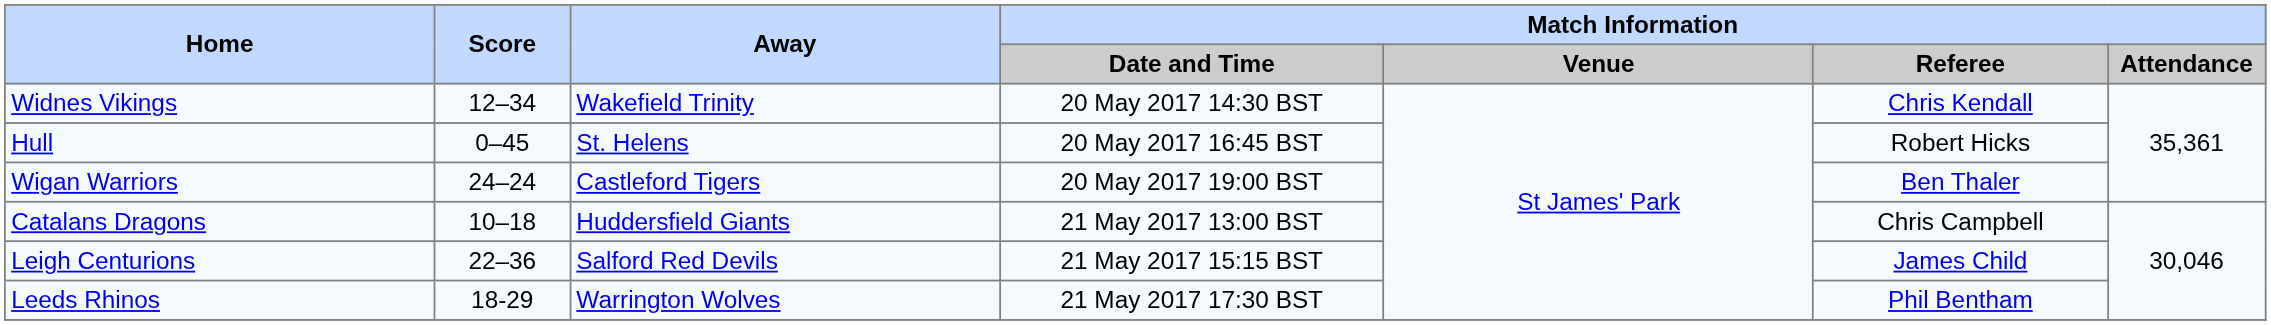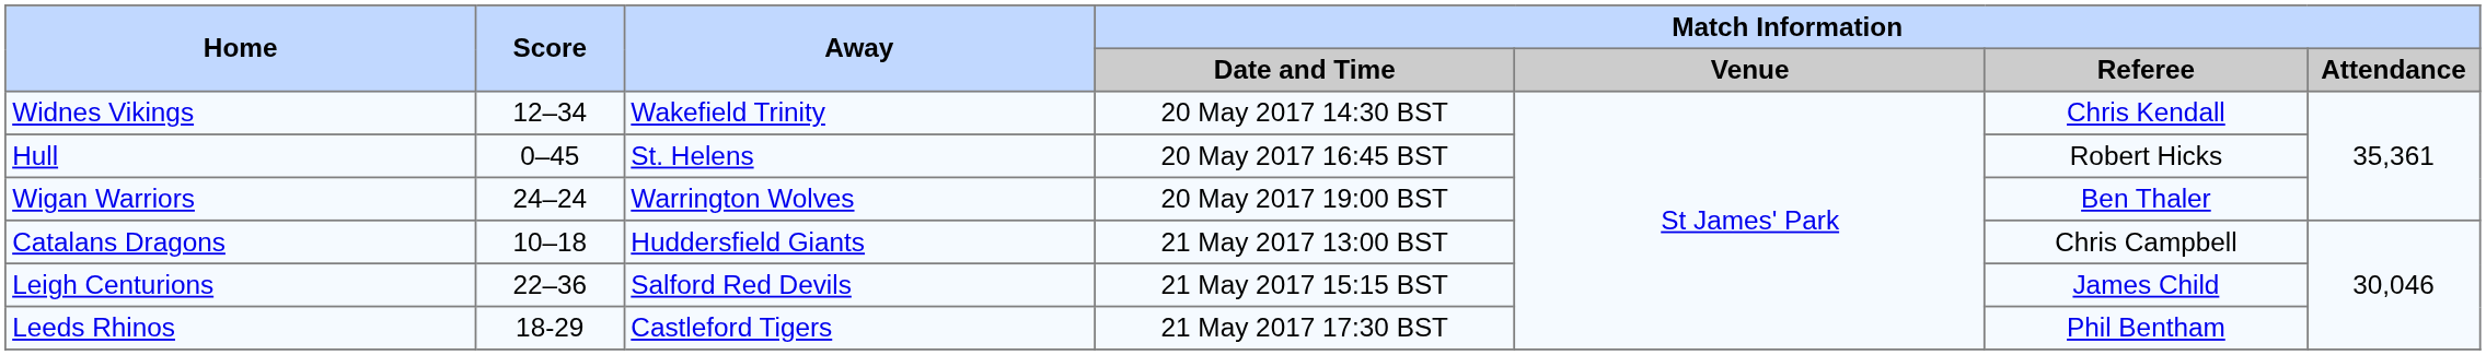 <table border=1 style="border-collapse:collapse; font-size:85%; text-align:center;" cellpadding=3 cellspacing=0 width=100%>
 <tr bgcolor=#C1D8FF>
 <th rowspan=2 width=19%>Home</th>
 <th rowspan=2 width=6%>Score</th>
 <th rowspan=2 width=19%>Away</th>
 <th colspan=6>Match Information</th>
 </tr>
 <tr bgcolor=#CCCCCC>
 <th width=17%>Date and Time</th>
 <th width=19%>Venue</th>
 <th width=13%>Referee</th>
 <th width=7%>Attendance</th>
 </tr>
 <tr bgcolor=#F5FAFF>
 <td align=left> <a href='#'>Widnes Vikings</a></td>
 <td>12–34</td>
 <td align=left> <a href='#'>Wakefield Trinity</a></td>
 <td>20 May 2017 14:30 BST</td>
 <td rowspan=6><a href='#'>St James' Park</a></td>
 <td><a href='#'>Chris Kendall</a></td>
 <td rowspan=3>35,361</td>
 </tr>
 <tr bgcolor=#F5FAFF>
 <td align=left> <a href='#'>Hull</a></td>
 <td>0–45</td>
 <td align=left> <a href='#'>St. Helens</a></td>
 <td>20 May 2017 16:45 BST</td>
 <td>Robert Hicks</td>
 </tr>
 <tr bgcolor=#F5FAFF>
 <td align=left> <a href='#'>Wigan Warriors</a></td>
 <td>24–24</td>
-<td align=left> <a href='#'>Castleford Tigers</a></td>
+<td align=left> <a href='#'>Warrington Wolves</a></td>
 <td>20 May 2017 19:00 BST</td>
 <td><a href='#'>Ben Thaler</a></td>
 </tr>
 <tr bgcolor=#F5FAFF>
 <td align=left> <a href='#'>Catalans Dragons</a></td>
 <td>10–18</td>
 <td align=left> <a href='#'>Huddersfield Giants</a></td>
 <td>21 May 2017 13:00 BST</td>
 <td>Chris Campbell</td>
 <td rowspan=3>30,046</td>
 </tr>
 <tr bgcolor=#F5FAFF>
 <td align=left> <a href='#'>Leigh Centurions</a></td>
 <td>22–36</td>
 <td align=left> <a href='#'>Salford Red Devils</a></td>
 <td>21 May 2017 15:15 BST</td>
 <td><a href='#'>James Child</a></td>
 </tr>
 <tr bgcolor=#F5FAFF>
 <td align=left> <a href='#'>Leeds Rhinos</a></td>
 <td>18-29</td>
-<td align=left> <a href='#'>Warrington Wolves</a></td>
+<td align=left> <a href='#'>Castleford Tigers</a></td>
 <td>21 May 2017 17:30 BST</td>
 <td><a href='#'>Phil Bentham</a></td>
 </tr>
 </table>
